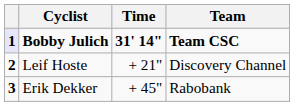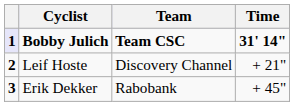 <table class="wikitable">
 <tr style="background:#ccccff;">
 <th></th>
 <th>Cyclist</th>
+<th>Team</th>
 <th>Time</th>
-<th>Team</th>
 </tr>
 <tr>
 <td style="background: lavender;"><strong>1</strong></td>
 <td><strong>Bobby Julich</strong></td>
+<td><strong>Team CSC</strong></td>
 <td align="right"><strong>31' 14"</strong></td>
-<td><strong>Team CSC</strong></td>
 </tr>
 <tr>
 <td><strong>2</strong></td>
 <td>Leif Hoste</td>
+<td>Discovery Channel</td>
 <td align="right">+ 21"</td>
-<td>Discovery Channel</td>
 </tr>
 <tr>
 <td><strong>3</strong></td>
 <td>Erik Dekker</td>
+<td>Rabobank</td>
 <td align="right">+ 45"</td>
-<td>Rabobank</td>
 </tr>
 </table>
